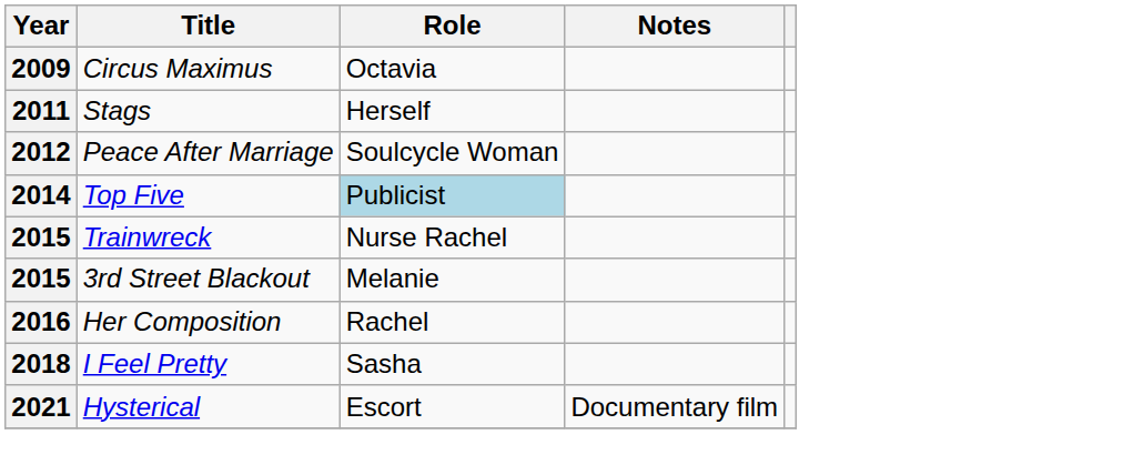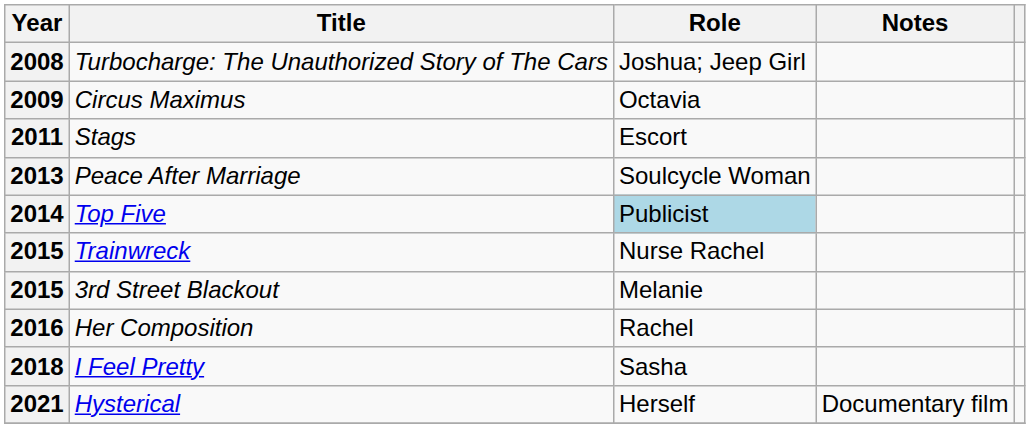 <table class="wikitable plainrowheaders sortable" style="margin-right: 0;">
 <tr>
 <th scope="col">Year</th>
 <th scope="col">Title</th>
 <th scope="col">Role</th>
 <th scope="col" class="unsortable">Notes</th>
 <th scope="col" class="unsortable"></th>
+</tr>
+<tr>
+<th scope="row">2008</th>
+<td><em>Turbocharge: The Unauthorized Story of The Cars</em></td>
+<td>Joshua; Jeep Girl</td>
+<td></td>
+<td style="text-align:center"></td>
 </tr>
 <tr>
 <th scope="row">2009</th>
 <td><em>Circus Maximus</em></td>
 <td>Octavia</td>
 <td></td>
 <td style="text-align:center"></td>
 </tr>
 <tr>
 <th scope="row">2011</th>
 <td><em>Stags</em></td>
-<td>Herself</td>
+<td>Escort</td>
 <td></td>
 <td style="text-align:center"></td>
 </tr>
 <tr>
-<th scope="row">2012</th>
+<th scope="row">2013</th>
 <td><em>Peace After Marriage</em></td>
 <td>Soulcycle Woman</td>
 <td></td>
 <td style="text-align:center"></td>
 </tr>
 <tr>
 <th scope="row">2014</th>
 <td><em><a href='#'>Top Five</a></em></td>
 <td style="background: lightblue;">Publicist</td>
 <td></td>
 <td style="text-align:center"></td>
 </tr>
 <tr>
 <th scope="row">2015</th>
 <td><em><a href='#'>Trainwreck</a></em></td>
 <td>Nurse Rachel</td>
 <td></td>
 <td style="text-align:center"></td>
 </tr>
 <tr>
 <th scope="row">2015</th>
 <td><em>3rd Street Blackout</em></td>
 <td>Melanie</td>
 <td></td>
 <td style="text-align:center"></td>
 </tr>
 <tr>
 <th scope="row">2016</th>
 <td><em>Her Composition</em></td>
 <td>Rachel</td>
 <td></td>
 <td style="text-align:center"></td>
 </tr>
 <tr>
 <th scope="row">2018</th>
 <td><em><a href='#'>I Feel Pretty</a></em></td>
 <td>Sasha</td>
 <td></td>
 <td style="text-align:center"></td>
 </tr>
 <tr>
 <th scope="row">2021</th>
 <td><em><a href='#'>Hysterical</a></em></td>
-<td>Escort</td>
+<td>Herself</td>
 <td>Documentary film</td>
 <td style="text-align:center"></td>
 </tr>
 <tr>
 </tr>
 </table>
